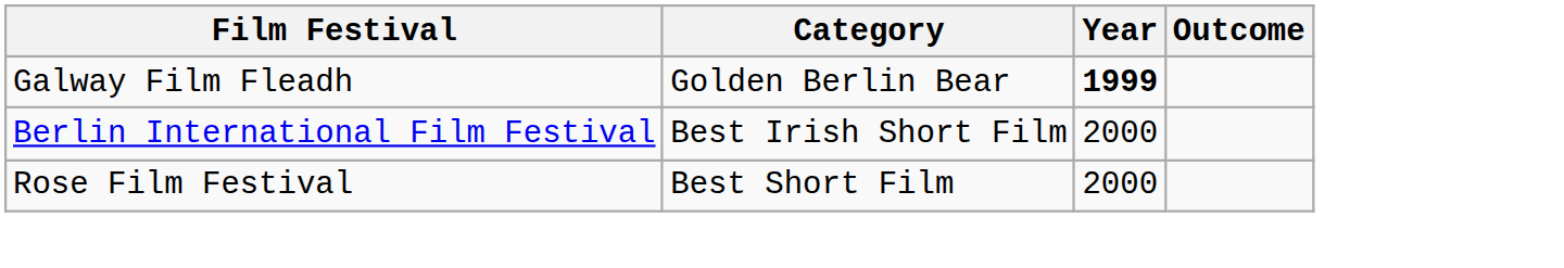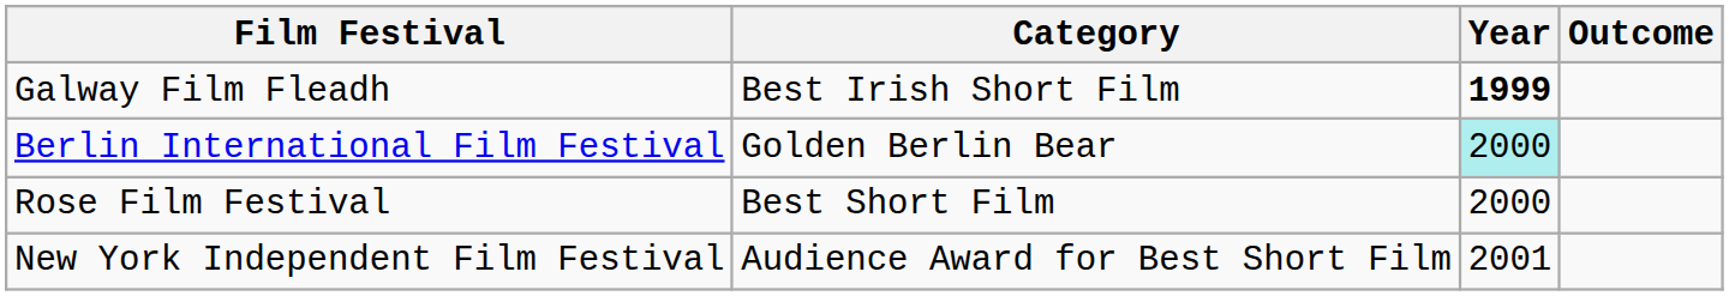 <table class="wikitable" border="1" align="centre">
 <tr>
 <th>Film Festival</th>
 <th>Category</th>
 <th>Year</th>
 <th>Outcome</th>
 </tr>
 <tr>
 <td>Galway Film Fleadh</td>
-<td>Golden Berlin Bear</td>
+<td>Best Irish Short Film</td>
 <td><strong>1999</strong></td>
 <td></td>
 </tr>
 <tr>
 <td><a href='#'>Berlin International Film Festival</a></td>
-<td>Best Irish Short Film</td>
-<td>2000</td>
+<td>Golden Berlin Bear</td>
+<td style="background: paleturquoise;">2000</td>
 <td></td>
 </tr>
 <tr>
 <td>Rose Film Festival</td>
 <td>Best Short Film</td>
 <td>2000</td>
 <td></td>
 </tr>
+<tr>
+<td>New York Independent Film Festival</td>
+<td>Audience Award for Best Short Film</td>
+<td>2001</td>
+<td></td>
+</tr>
 </table>
